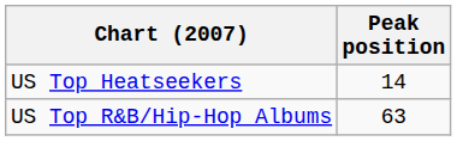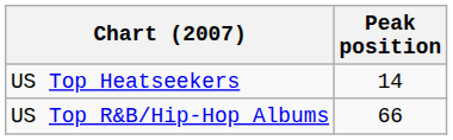 <table class="wikitable">
 <tr>
 <th>Chart (2007)</th>
 <th>Peak<br>position</th>
 </tr>
 <tr>
 <td>US <a href='#'>Top Heatseekers</a></td>
 <td align=center>14</td>
 </tr>
 <tr>
 <td>US <a href='#'>Top R&B/Hip-Hop Albums</a></td>
-<td align=center>63</td>
+<td align=center>66</td>
 </tr>
 </table>
